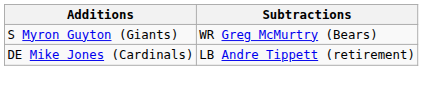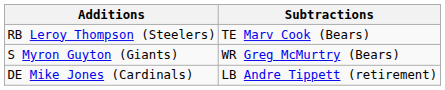 <table class="wikitable">
 <tr>
 <th>Additions</th>
 <th>Subtractions</th>
+</tr>
+<tr>
+<td>RB <a href='#'>Leroy Thompson</a> (Steelers)</td>
+<td>TE <a href='#'>Marv Cook</a> (Bears)</td>
 </tr>
 <tr>
 <td>S <a href='#'>Myron Guyton</a> (Giants)</td>
 <td>WR <a href='#'>Greg McMurtry</a> (Bears)</td>
 </tr>
 <tr>
 <td>DE <a href='#'>Mike Jones</a> (Cardinals)</td>
 <td>LB <a href='#'>Andre Tippett</a> (retirement)</td>
 </tr>
 </table>
